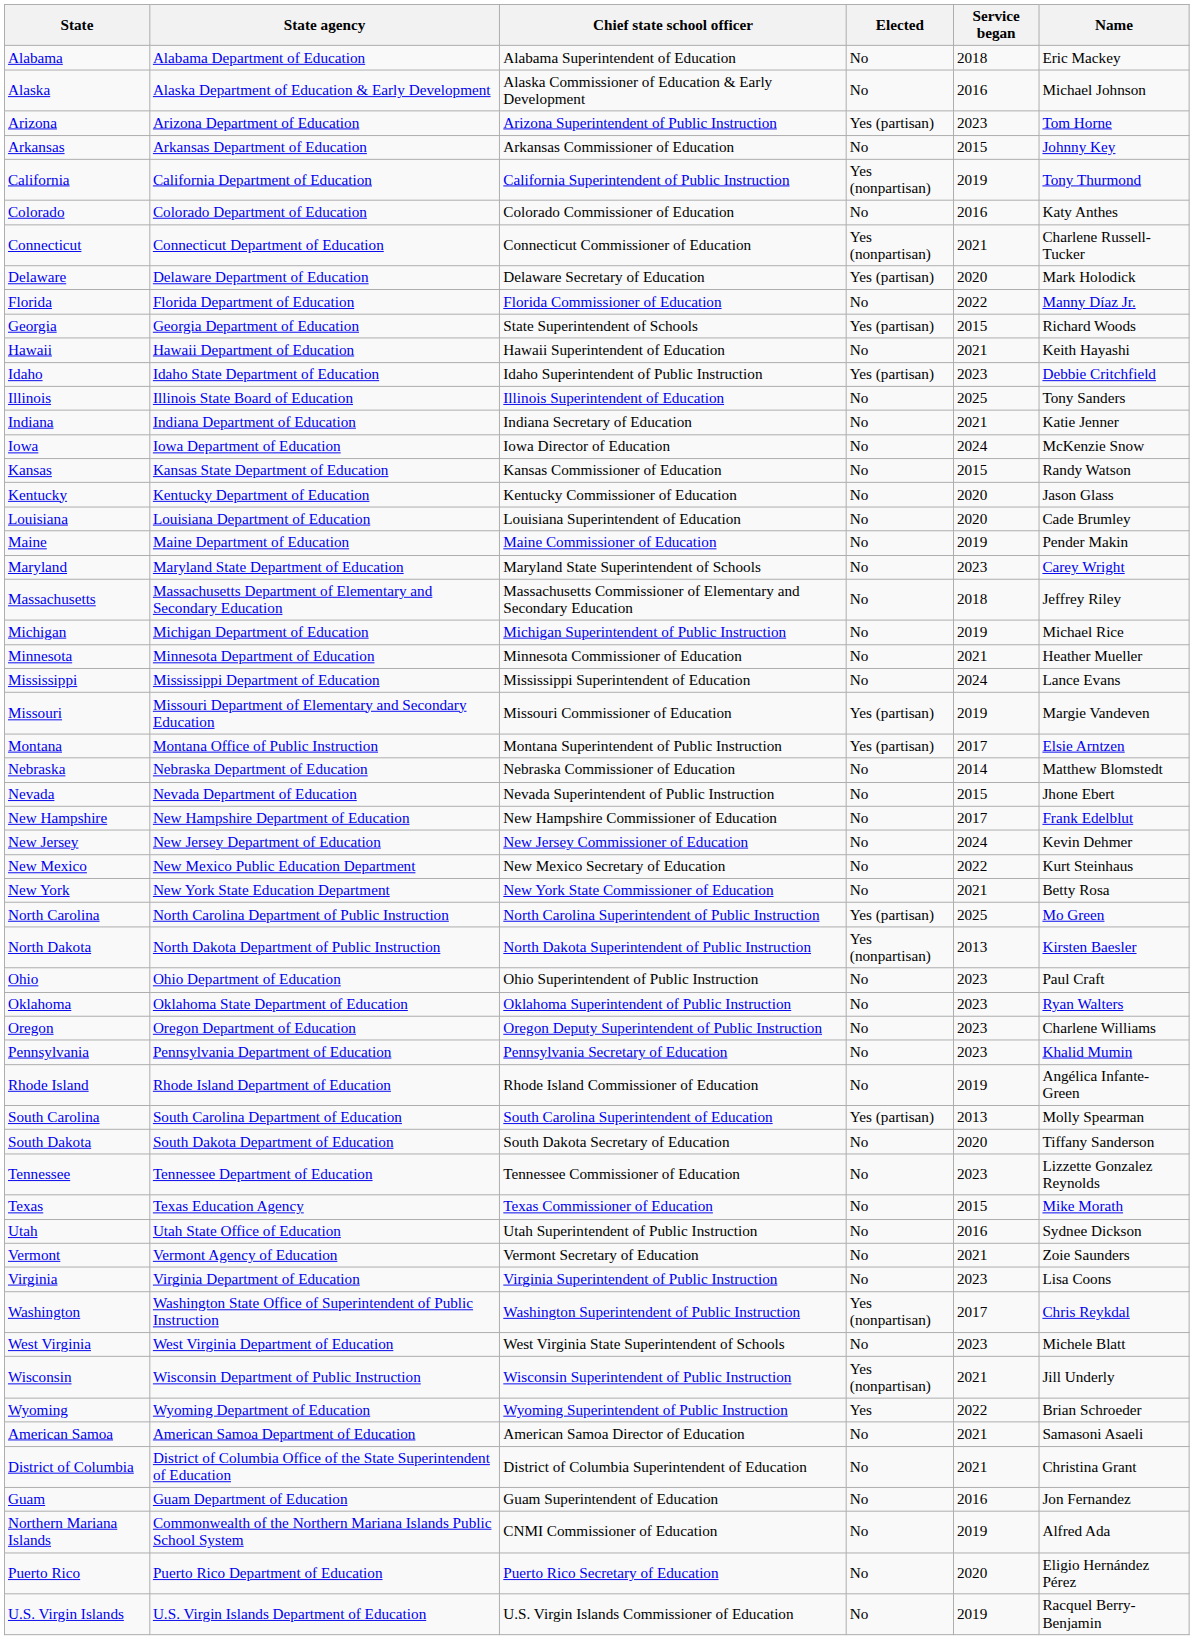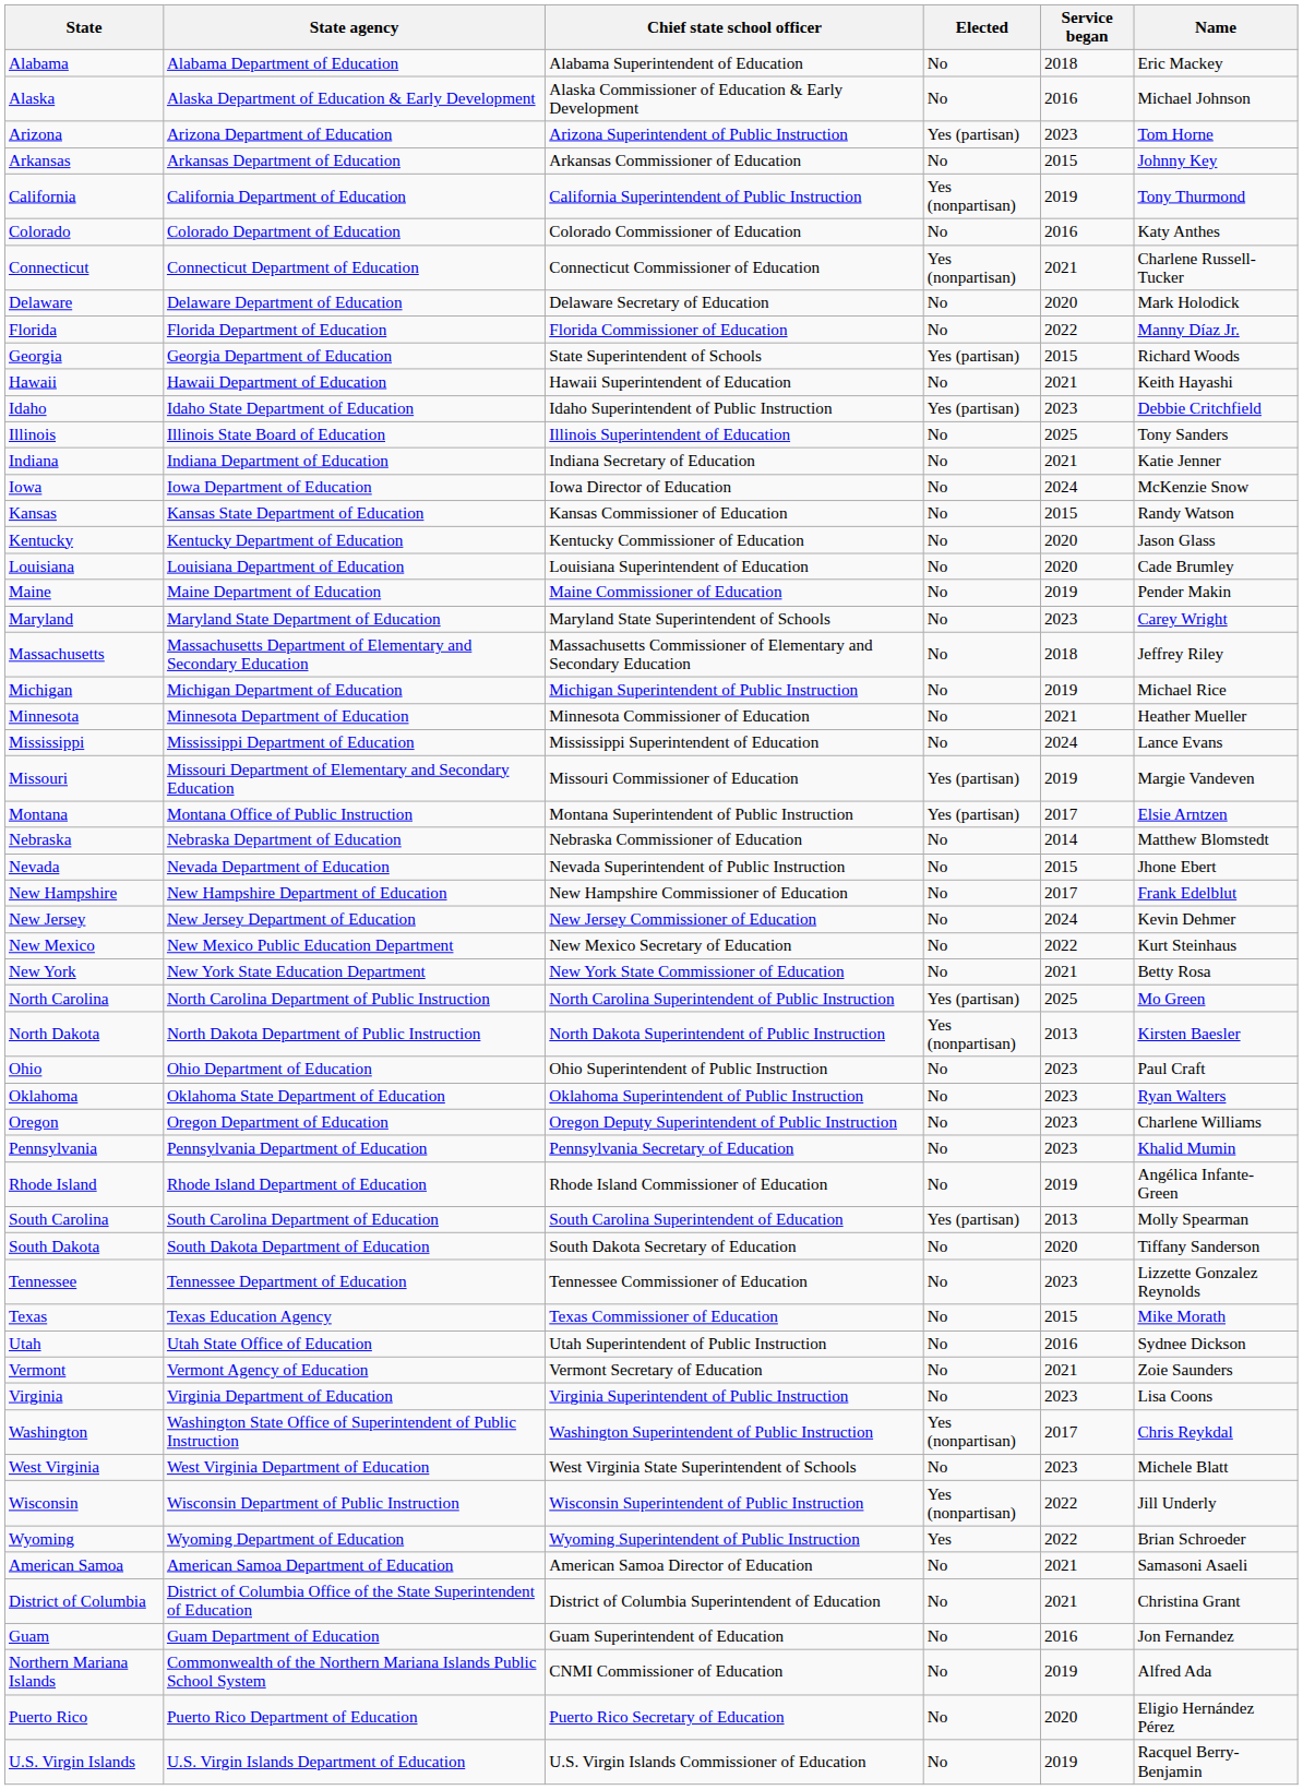 <table class="wikitable">
 <tr>
 <th>State</th>
 <th>State agency</th>
 <th>Chief state school officer</th>
 <th>Elected</th>
 <th>Service began</th>
 <th>Name</th>
 </tr>
 <tr>
 <td><a href='#'>Alabama</a></td>
 <td><a href='#'>Alabama Department of Education</a></td>
 <td>Alabama Superintendent of Education</td>
 <td>No</td>
 <td>2018</td>
 <td>Eric Mackey</td>
 </tr>
 <tr>
 <td><a href='#'>Alaska</a></td>
 <td><a href='#'>Alaska Department of Education & Early Development</a></td>
 <td>Alaska Commissioner of Education & Early Development</td>
 <td>No</td>
 <td>2016</td>
 <td>Michael Johnson</td>
 </tr>
 <tr>
 <td><a href='#'>Arizona</a></td>
 <td><a href='#'>Arizona Department of Education</a></td>
 <td><a href='#'>Arizona Superintendent of Public Instruction</a></td>
 <td>Yes (partisan)</td>
 <td>2023</td>
 <td><a href='#'>Tom Horne</a></td>
 </tr>
 <tr>
 <td><a href='#'>Arkansas</a></td>
 <td><a href='#'>Arkansas Department of Education</a></td>
 <td>Arkansas Commissioner of Education</td>
 <td>No</td>
 <td>2015</td>
 <td><a href='#'>Johnny Key</a></td>
 </tr>
 <tr>
 <td><a href='#'>California</a></td>
 <td><a href='#'>California Department of Education</a></td>
 <td><a href='#'>California Superintendent of Public Instruction</a></td>
 <td>Yes (nonpartisan)</td>
 <td>2019</td>
 <td><a href='#'>Tony Thurmond</a></td>
 </tr>
 <tr>
 <td><a href='#'>Colorado</a></td>
 <td><a href='#'>Colorado Department of Education</a></td>
 <td>Colorado Commissioner of Education</td>
 <td>No</td>
 <td>2016</td>
 <td>Katy Anthes</td>
 </tr>
 <tr>
 <td><a href='#'>Connecticut</a></td>
 <td><a href='#'>Connecticut Department of Education</a></td>
 <td>Connecticut Commissioner of Education</td>
 <td>Yes (nonpartisan)</td>
 <td>2021</td>
 <td>Charlene Russell-Tucker</td>
 </tr>
 <tr>
 <td><a href='#'>Delaware</a></td>
 <td><a href='#'>Delaware Department of Education</a></td>
 <td>Delaware Secretary of Education</td>
-<td>Yes (partisan)</td>
+<td>No</td>
 <td>2020</td>
 <td>Mark Holodick</td>
 </tr>
 <tr>
 <td><a href='#'>Florida</a></td>
 <td><a href='#'>Florida Department of Education</a></td>
 <td><a href='#'>Florida Commissioner of Education</a></td>
 <td>No</td>
 <td>2022</td>
 <td><a href='#'>Manny Díaz Jr.</a></td>
 </tr>
 <tr>
 <td><a href='#'>Georgia</a></td>
 <td><a href='#'>Georgia Department of Education</a></td>
 <td>State Superintendent of Schools</td>
 <td>Yes (partisan)</td>
 <td>2015</td>
 <td>Richard Woods</td>
 </tr>
 <tr>
 <td><a href='#'>Hawaii</a></td>
 <td><a href='#'>Hawaii Department of Education</a></td>
 <td>Hawaii Superintendent of Education</td>
 <td>No</td>
 <td>2021</td>
 <td>Keith Hayashi</td>
 </tr>
 <tr>
 <td><a href='#'>Idaho</a></td>
 <td><a href='#'>Idaho State Department of Education</a></td>
 <td>Idaho Superintendent of Public Instruction</td>
 <td>Yes (partisan)</td>
 <td>2023</td>
 <td><a href='#'>Debbie Critchfield</a></td>
 </tr>
 <tr>
 <td><a href='#'>Illinois</a></td>
 <td><a href='#'>Illinois State Board of Education</a></td>
 <td><a href='#'>Illinois Superintendent of Education</a></td>
 <td>No</td>
 <td>2025</td>
 <td>Tony Sanders</td>
 </tr>
 <tr>
 <td><a href='#'>Indiana</a></td>
 <td><a href='#'>Indiana Department of Education</a></td>
 <td>Indiana Secretary of Education</td>
 <td>No</td>
 <td>2021</td>
 <td>Katie Jenner</td>
 </tr>
 <tr>
 <td><a href='#'>Iowa</a></td>
 <td><a href='#'>Iowa Department of Education</a></td>
 <td>Iowa Director of Education</td>
 <td>No</td>
 <td>2024</td>
 <td>McKenzie Snow</td>
 </tr>
 <tr>
 <td><a href='#'>Kansas</a></td>
 <td><a href='#'>Kansas State Department of Education</a></td>
 <td>Kansas Commissioner of Education</td>
 <td>No</td>
 <td>2015</td>
 <td>Randy Watson</td>
 </tr>
 <tr>
 <td><a href='#'>Kentucky</a></td>
 <td><a href='#'>Kentucky Department of Education</a></td>
 <td>Kentucky Commissioner of Education</td>
 <td>No</td>
 <td>2020</td>
 <td>Jason Glass</td>
 </tr>
 <tr>
 <td><a href='#'>Louisiana</a></td>
 <td><a href='#'>Louisiana Department of Education</a></td>
 <td>Louisiana Superintendent of Education</td>
 <td>No</td>
 <td>2020</td>
 <td>Cade Brumley</td>
 </tr>
 <tr>
 <td><a href='#'>Maine</a></td>
 <td><a href='#'>Maine Department of Education</a></td>
 <td><a href='#'>Maine Commissioner of Education</a></td>
 <td>No</td>
 <td>2019</td>
 <td>Pender Makin</td>
 </tr>
 <tr>
 <td><a href='#'>Maryland</a></td>
 <td><a href='#'>Maryland State Department of Education</a></td>
 <td>Maryland State Superintendent of Schools</td>
 <td>No</td>
 <td>2023</td>
 <td><a href='#'>Carey Wright</a></td>
 </tr>
 <tr>
 <td><a href='#'>Massachusetts</a></td>
 <td><a href='#'>Massachusetts Department of Elementary and Secondary Education</a></td>
 <td>Massachusetts Commissioner of Elementary and Secondary Education</td>
 <td>No</td>
 <td>2018</td>
 <td>Jeffrey Riley</td>
 </tr>
 <tr>
 <td><a href='#'>Michigan</a></td>
 <td><a href='#'>Michigan Department of Education</a></td>
 <td><a href='#'>Michigan Superintendent of Public Instruction</a></td>
 <td>No</td>
 <td>2019</td>
 <td>Michael Rice</td>
 </tr>
 <tr>
 <td><a href='#'>Minnesota</a></td>
 <td><a href='#'>Minnesota Department of Education</a></td>
 <td>Minnesota Commissioner of Education</td>
 <td>No</td>
 <td>2021</td>
 <td>Heather Mueller</td>
 </tr>
 <tr>
 <td><a href='#'>Mississippi</a></td>
 <td><a href='#'>Mississippi Department of Education</a></td>
 <td>Mississippi Superintendent of Education</td>
 <td>No</td>
 <td>2024</td>
 <td>Lance Evans</td>
 </tr>
 <tr>
 <td><a href='#'>Missouri</a></td>
 <td><a href='#'>Missouri Department of Elementary and Secondary Education</a></td>
 <td>Missouri Commissioner of Education</td>
 <td>Yes (partisan)</td>
 <td>2019</td>
 <td>Margie Vandeven</td>
 </tr>
 <tr>
 <td><a href='#'>Montana</a></td>
 <td><a href='#'>Montana Office of Public Instruction</a></td>
 <td>Montana Superintendent of Public Instruction</td>
 <td>Yes (partisan)</td>
 <td>2017</td>
 <td><a href='#'>Elsie Arntzen</a></td>
 </tr>
 <tr>
 <td><a href='#'>Nebraska</a></td>
 <td><a href='#'>Nebraska Department of Education</a></td>
 <td>Nebraska Commissioner of Education</td>
 <td>No</td>
 <td>2014</td>
 <td>Matthew Blomstedt</td>
 </tr>
 <tr>
 <td><a href='#'>Nevada</a></td>
 <td><a href='#'>Nevada Department of Education</a></td>
 <td>Nevada Superintendent of Public Instruction</td>
 <td>No</td>
 <td>2015</td>
 <td>Jhone Ebert</td>
 </tr>
 <tr>
 <td><a href='#'>New Hampshire</a></td>
 <td><a href='#'>New Hampshire Department of Education</a></td>
 <td>New Hampshire Commissioner of Education</td>
 <td>No</td>
 <td>2017</td>
 <td><a href='#'>Frank Edelblut</a></td>
 </tr>
 <tr>
 <td><a href='#'>New Jersey</a></td>
 <td><a href='#'>New Jersey Department of Education</a></td>
 <td><a href='#'>New Jersey Commissioner of Education</a></td>
 <td>No</td>
 <td>2024</td>
 <td>Kevin Dehmer</td>
 </tr>
 <tr>
 <td><a href='#'>New Mexico</a></td>
 <td><a href='#'>New Mexico Public Education Department</a></td>
 <td>New Mexico Secretary of Education</td>
 <td>No</td>
 <td>2022</td>
 <td>Kurt Steinhaus</td>
 </tr>
 <tr>
 <td><a href='#'>New York</a></td>
 <td><a href='#'>New York State Education Department</a></td>
 <td><a href='#'>New York State Commissioner of Education</a></td>
 <td>No</td>
 <td>2021</td>
 <td>Betty Rosa</td>
 </tr>
 <tr>
 <td><a href='#'>North Carolina</a></td>
 <td><a href='#'>North Carolina Department of Public Instruction</a></td>
 <td><a href='#'>North Carolina Superintendent of Public Instruction</a></td>
 <td>Yes (partisan)</td>
 <td>2025</td>
 <td><a href='#'>Mo Green</a></td>
 </tr>
 <tr>
 <td><a href='#'>North Dakota</a></td>
 <td><a href='#'>North Dakota Department of Public Instruction</a></td>
 <td><a href='#'>North Dakota Superintendent of Public Instruction</a></td>
 <td>Yes (nonpartisan)</td>
 <td>2013</td>
 <td><a href='#'>Kirsten Baesler</a></td>
 </tr>
 <tr>
 <td><a href='#'>Ohio</a></td>
 <td><a href='#'>Ohio Department of Education</a></td>
 <td>Ohio Superintendent of Public Instruction</td>
 <td>No</td>
 <td>2023</td>
 <td>Paul Craft</td>
 </tr>
 <tr>
 <td><a href='#'>Oklahoma</a></td>
 <td><a href='#'>Oklahoma State Department of Education</a></td>
 <td><a href='#'>Oklahoma Superintendent of Public Instruction</a></td>
 <td>No</td>
 <td>2023</td>
 <td><a href='#'>Ryan Walters</a></td>
 </tr>
 <tr>
 <td><a href='#'>Oregon</a></td>
 <td><a href='#'>Oregon Department of Education</a></td>
 <td><a href='#'>Oregon Deputy Superintendent of Public Instruction</a></td>
 <td>No</td>
 <td>2023</td>
 <td>Charlene Williams</td>
 </tr>
 <tr>
 <td><a href='#'>Pennsylvania</a></td>
 <td><a href='#'>Pennsylvania Department of Education</a></td>
 <td><a href='#'>Pennsylvania Secretary of Education</a></td>
 <td>No</td>
 <td>2023</td>
 <td><a href='#'>Khalid Mumin</a></td>
 </tr>
 <tr>
 <td><a href='#'>Rhode Island</a></td>
 <td><a href='#'>Rhode Island Department of Education</a></td>
 <td>Rhode Island Commissioner of Education</td>
 <td>No</td>
 <td>2019</td>
 <td>Angélica Infante-Green</td>
 </tr>
 <tr>
 <td><a href='#'>South Carolina</a></td>
 <td><a href='#'>South Carolina Department of Education</a></td>
 <td><a href='#'>South Carolina Superintendent of Education</a></td>
 <td>Yes (partisan)</td>
 <td>2013</td>
 <td>Molly Spearman</td>
 </tr>
 <tr>
 <td><a href='#'>South Dakota</a></td>
 <td><a href='#'>South Dakota Department of Education</a></td>
 <td>South Dakota Secretary of Education</td>
 <td>No</td>
 <td>2020</td>
 <td>Tiffany Sanderson</td>
 </tr>
 <tr>
 <td><a href='#'>Tennessee</a></td>
 <td><a href='#'>Tennessee Department of Education</a></td>
 <td>Tennessee Commissioner of Education</td>
 <td>No</td>
 <td>2023</td>
 <td>Lizzette Gonzalez Reynolds</td>
 </tr>
 <tr>
 <td><a href='#'>Texas</a></td>
 <td><a href='#'>Texas Education Agency</a></td>
 <td><a href='#'>Texas Commissioner of Education</a></td>
 <td>No</td>
 <td>2015</td>
 <td><a href='#'>Mike Morath</a></td>
 </tr>
 <tr>
 <td><a href='#'>Utah</a></td>
 <td><a href='#'>Utah State Office of Education</a></td>
 <td>Utah Superintendent of Public Instruction</td>
 <td>No</td>
 <td>2016</td>
 <td>Sydnee Dickson</td>
 </tr>
 <tr>
 <td><a href='#'>Vermont</a></td>
 <td><a href='#'>Vermont Agency of Education</a></td>
 <td>Vermont Secretary of Education</td>
 <td>No</td>
 <td>2021</td>
 <td>Zoie Saunders</td>
 </tr>
 <tr>
 <td><a href='#'>Virginia</a></td>
 <td><a href='#'>Virginia Department of Education</a></td>
 <td><a href='#'>Virginia Superintendent of Public Instruction</a></td>
 <td>No</td>
 <td>2023</td>
 <td>Lisa Coons</td>
 </tr>
 <tr>
 <td><a href='#'>Washington</a></td>
 <td><a href='#'>Washington State Office of Superintendent of Public Instruction</a></td>
 <td><a href='#'>Washington Superintendent of Public Instruction</a></td>
 <td>Yes (nonpartisan)</td>
 <td>2017</td>
 <td><a href='#'>Chris Reykdal</a></td>
 </tr>
 <tr>
 <td><a href='#'>West Virginia</a></td>
 <td><a href='#'>West Virginia Department of Education</a></td>
 <td>West Virginia State Superintendent of Schools</td>
 <td>No</td>
 <td>2023</td>
 <td>Michele Blatt</td>
 </tr>
 <tr>
 <td><a href='#'>Wisconsin</a></td>
 <td><a href='#'>Wisconsin Department of Public Instruction</a></td>
 <td><a href='#'>Wisconsin Superintendent of Public Instruction</a></td>
 <td>Yes (nonpartisan)</td>
-<td>2021</td>
+<td>2022</td>
 <td>Jill Underly</td>
 </tr>
 <tr>
 <td><a href='#'>Wyoming</a></td>
 <td><a href='#'>Wyoming Department of Education</a></td>
 <td><a href='#'>Wyoming Superintendent of Public Instruction</a></td>
 <td>Yes</td>
 <td>2022</td>
 <td>Brian Schroeder</td>
 </tr>
 <tr>
 <td><a href='#'>American Samoa</a></td>
 <td><a href='#'>American Samoa Department of Education</a></td>
 <td>American Samoa Director of Education</td>
 <td>No</td>
 <td>2021</td>
 <td>Samasoni Asaeli</td>
 </tr>
 <tr>
 <td><a href='#'>District of Columbia</a></td>
 <td><a href='#'>District of Columbia Office of the State Superintendent of Education</a></td>
 <td>District of Columbia Superintendent of Education</td>
 <td>No</td>
 <td>2021</td>
 <td>Christina Grant</td>
 </tr>
 <tr>
 <td><a href='#'>Guam</a></td>
 <td><a href='#'>Guam Department of Education</a></td>
 <td>Guam Superintendent of Education</td>
 <td>No</td>
 <td>2016</td>
 <td>Jon Fernandez</td>
 </tr>
 <tr>
 <td><a href='#'>Northern Mariana Islands</a></td>
 <td><a href='#'>Commonwealth of the Northern Mariana Islands Public School System</a></td>
 <td>CNMI Commissioner of Education</td>
 <td>No</td>
 <td>2019</td>
 <td>Alfred Ada</td>
 </tr>
 <tr>
 <td><a href='#'>Puerto Rico</a></td>
 <td><a href='#'>Puerto Rico Department of Education</a></td>
 <td><a href='#'>Puerto Rico Secretary of Education</a></td>
 <td>No</td>
 <td>2020</td>
 <td>Eligio Hernández Pérez</td>
 </tr>
 <tr>
 <td><a href='#'>U.S. Virgin Islands</a></td>
 <td><a href='#'>U.S. Virgin Islands Department of Education</a></td>
 <td>U.S. Virgin Islands Commissioner of Education</td>
 <td>No</td>
 <td>2019</td>
 <td>Racquel Berry-Benjamin</td>
 </tr>
 </table>
